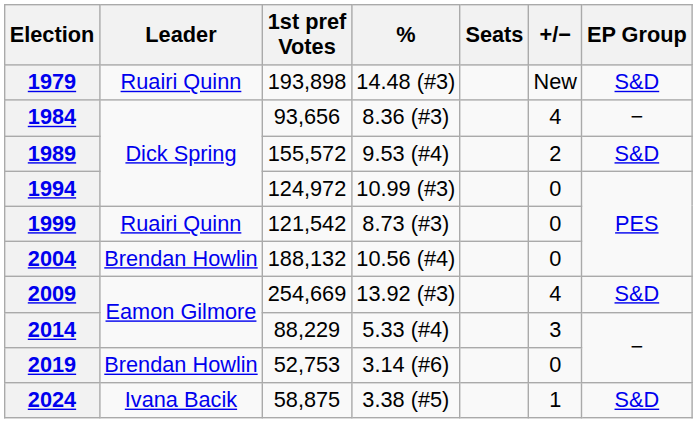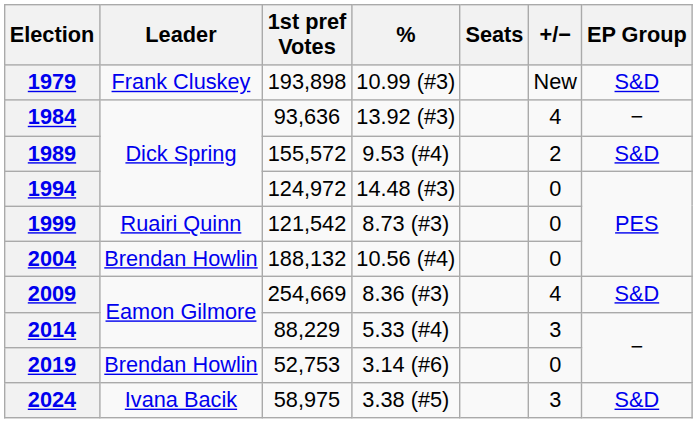 <table class="wikitable" style="font-size:97%; text-align:center;">
 <tr>
 <th>Election</th>
 <th>Leader</th>
 <th>1st pref<br>Votes</th>
 <th>%</th>
 <th>Seats</th>
 <th>+/−</th>
 <th>EP Group</th>
 </tr>
 <tr>
 <th><a href='#'>1979</a></th>
-<td><a href='#'>Ruairi Quinn</a></td>
+<td><a href='#'>Frank Cluskey</a></td>
 <td>193,898</td>
-<td>14.48 (#3)</td>
+<td>10.99 (#3)</td>
 <td></td>
 <td>New</td>
 <td><a href='#'>S&D</a></td>
 </tr>
 <tr>
 <th><a href='#'>1984</a></th>
 <td rowspan="3"><a href='#'>Dick Spring</a></td>
-<td>93,656</td>
-<td>8.36 (#3)</td>
+<td>93,636</td>
+<td>13.92 (#3)</td>
 <td></td>
 <td> 4</td>
 <td>−</td>
 </tr>
 <tr>
 <th><a href='#'>1989</a></th>
 <td>155,572</td>
 <td>9.53 (#4)</td>
 <td></td>
 <td> 2</td>
 <td><a href='#'>S&D</a></td>
 </tr>
 <tr>
 <th><a href='#'>1994</a></th>
 <td>124,972</td>
-<td>10.99 (#3)</td>
+<td>14.48 (#3)</td>
 <td></td>
 <td> 0</td>
 <td rowspan="3"><a href='#'>PES</a></td>
 </tr>
 <tr>
 <th><a href='#'>1999</a></th>
 <td><a href='#'>Ruairi Quinn</a></td>
 <td>121,542</td>
 <td>8.73 (#3)</td>
 <td></td>
 <td> 0</td>
 </tr>
 <tr>
 <th><a href='#'>2004</a></th>
 <td><a href='#'>Brendan Howlin</a></td>
 <td>188,132</td>
 <td>10.56 (#4)</td>
 <td></td>
 <td> 0</td>
 </tr>
 <tr>
 <th><a href='#'>2009</a></th>
 <td rowspan="2"><a href='#'>Eamon Gilmore</a></td>
 <td>254,669</td>
-<td>13.92 (#3)</td>
+<td>8.36 (#3)</td>
 <td></td>
 <td> 4</td>
 <td><a href='#'>S&D</a></td>
 </tr>
 <tr>
 <th><a href='#'>2014</a></th>
 <td>88,229</td>
 <td>5.33 (#4)</td>
 <td></td>
 <td> 3</td>
 <td rowspan="2">−</td>
 </tr>
 <tr>
 <th><a href='#'>2019</a></th>
 <td><a href='#'>Brendan Howlin</a></td>
 <td>52,753</td>
 <td>3.14 (#6)</td>
 <td></td>
 <td> 0</td>
 </tr>
 <tr>
 <th><a href='#'>2024</a></th>
 <td><a href='#'>Ivana Bacik</a></td>
-<td>58,875</td>
+<td>58,975</td>
 <td>3.38 (#5)</td>
 <td></td>
-<td> 1</td>
+<td> 3</td>
 <td><a href='#'>S&D</a></td>
 </tr>
 </table>
